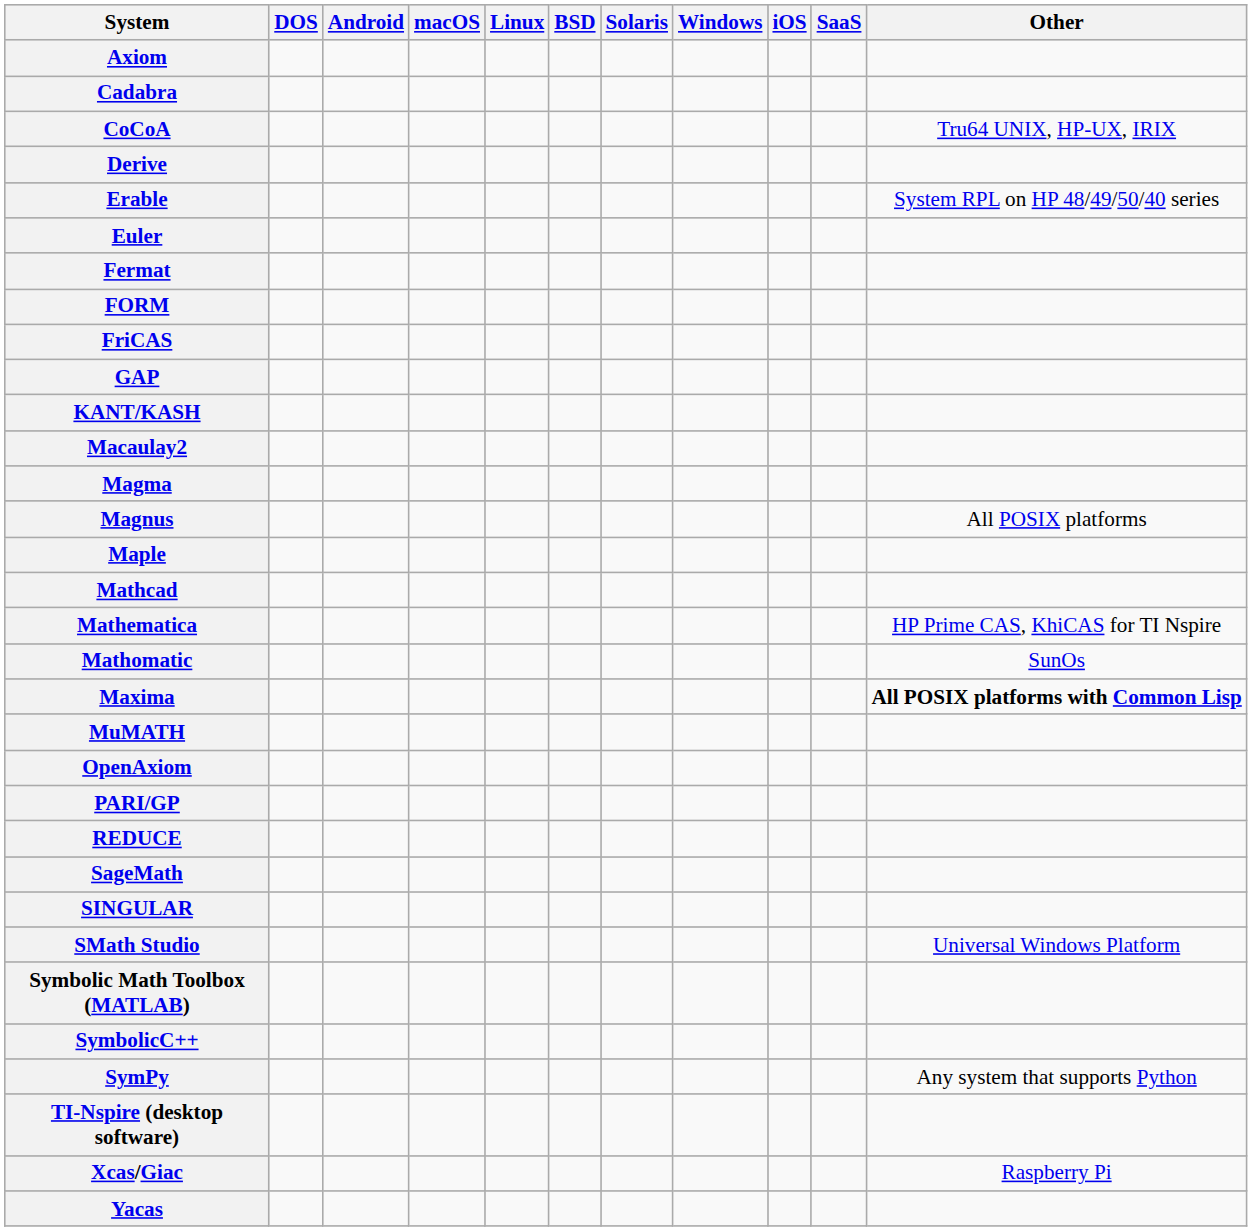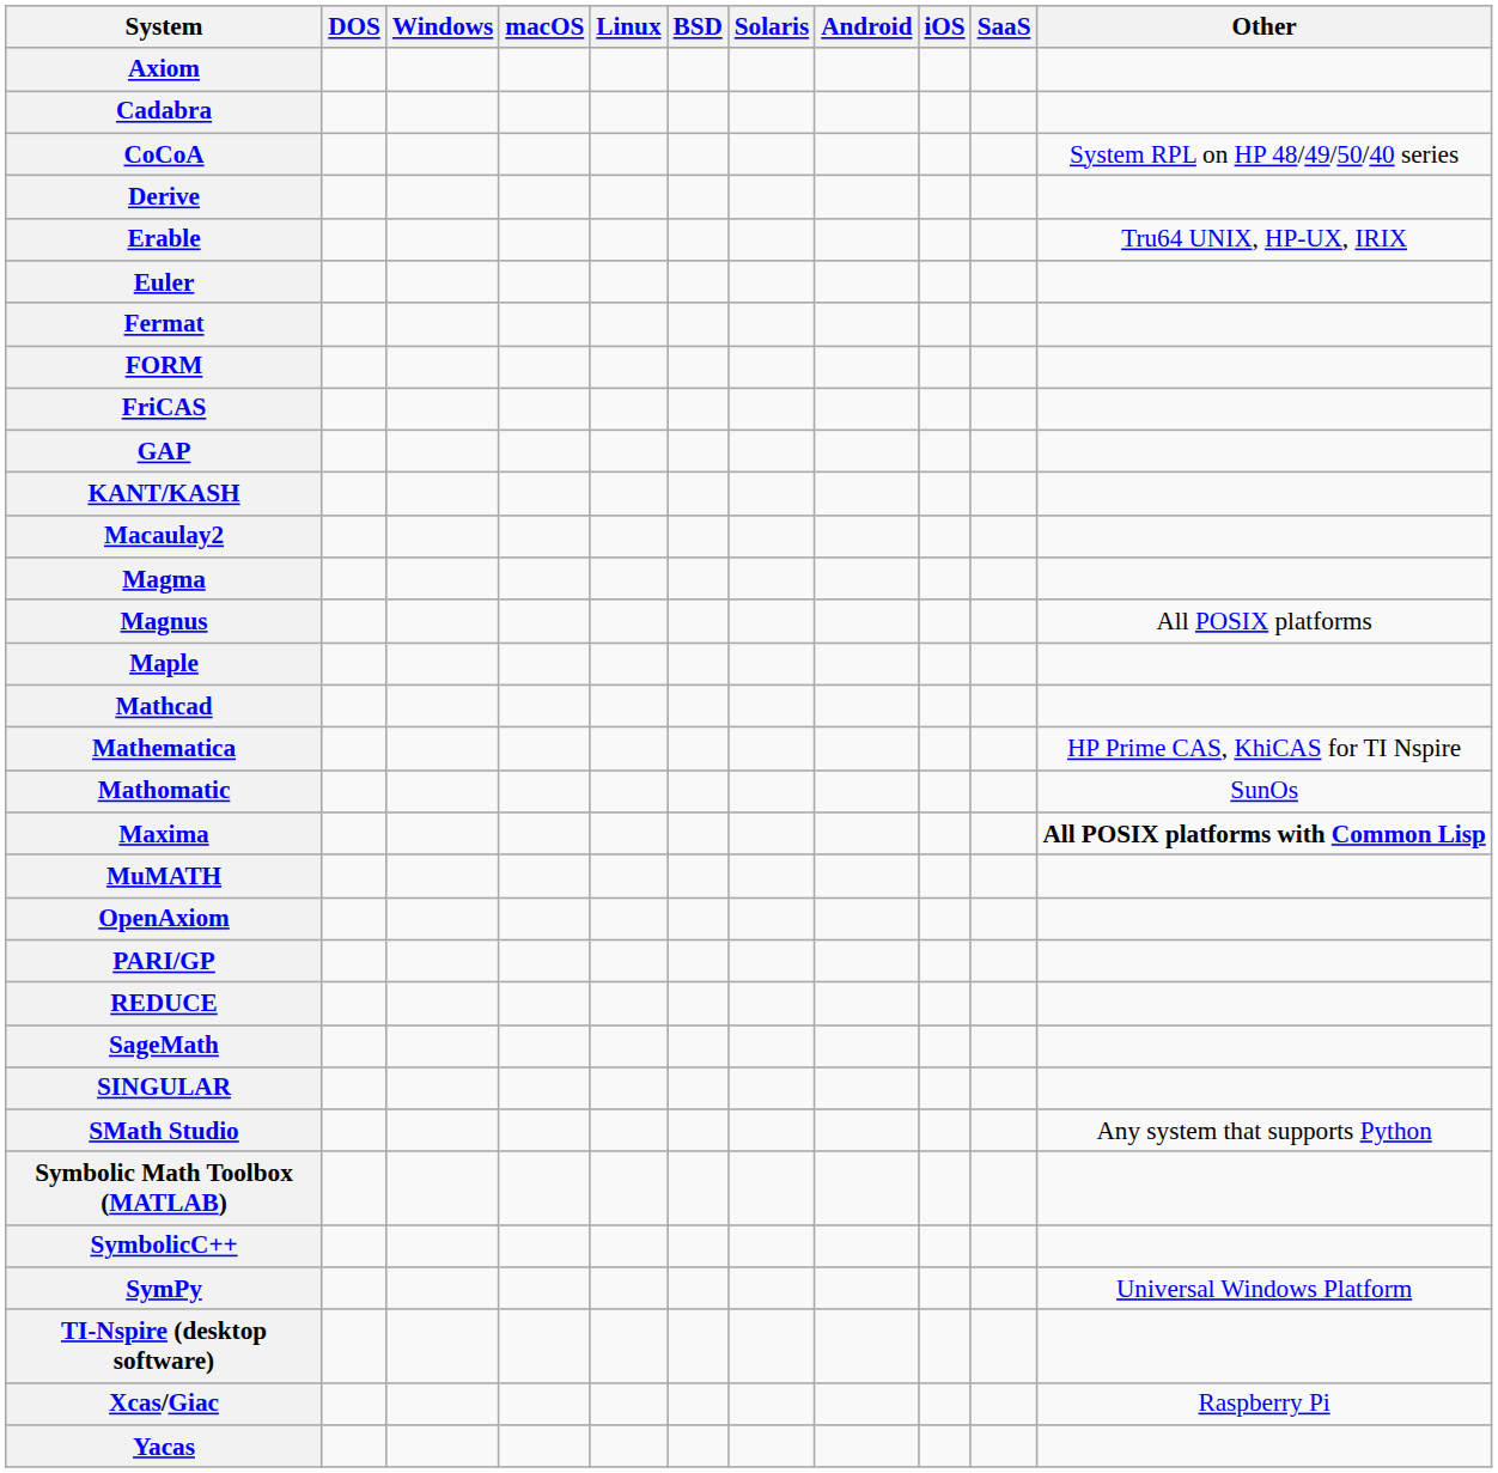 <table class="wikitable" style="font-size: smaller; text-align: center; width: auto;" class="wikitable sortable">
 <tr>
 <th style="width: 12em">System</th>
 <th><a href='#'>DOS</a></th>
-<th><a href='#'>Android</a></th>
+<th><a href='#'>Windows</a></th>
 <th><a href='#'>macOS</a></th>
 <th><a href='#'>Linux</a></th>
 <th><a href='#'>BSD</a></th>
 <th><a href='#'>Solaris</a></th>
-<th><a href='#'>Windows</a></th>
+<th><a href='#'>Android</a></th>
 <th><a href='#'>iOS</a></th>
 <th><a href='#'>SaaS</a></th>
 <th>Other</th>
 </tr>
 <tr>
 <th><a href='#'>Axiom</a></th>
 <td></td>
 <td></td>
 <td></td>
 <td></td>
 <td></td>
 <td></td>
 <td></td>
 <td></td>
 <td></td>
 <td></td>
 </tr>
 <tr>
 <th><a href='#'>Cadabra</a></th>
 <td></td>
 <td></td>
 <td></td>
 <td></td>
 <td></td>
 <td></td>
 <td></td>
 <td></td>
 <td></td>
 <td></td>
 </tr>
 <tr>
 <th><a href='#'>CoCoA</a></th>
 <td></td>
 <td></td>
 <td></td>
 <td></td>
 <td></td>
 <td></td>
 <td></td>
 <td></td>
 <td></td>
-<td><a href='#'>Tru64 UNIX</a>, <a href='#'>HP-UX</a>, <a href='#'>IRIX</a></td>
+<td><a href='#'>System RPL</a> on <a href='#'>HP 48</a>/<a href='#'>49</a>/<a href='#'>50</a>/<a href='#'>40</a> series</td>
 </tr>
 <tr>
 <th><a href='#'>Derive</a></th>
 <td></td>
 <td></td>
 <td></td>
 <td></td>
 <td></td>
 <td></td>
 <td></td>
 <td></td>
 <td></td>
 <td></td>
 </tr>
 <tr>
 <th><a href='#'>Erable</a></th>
 <td></td>
 <td></td>
 <td></td>
 <td></td>
 <td></td>
 <td></td>
 <td></td>
 <td></td>
 <td></td>
-<td><a href='#'>System RPL</a> on <a href='#'>HP 48</a>/<a href='#'>49</a>/<a href='#'>50</a>/<a href='#'>40</a> series</td>
+<td><a href='#'>Tru64 UNIX</a>, <a href='#'>HP-UX</a>, <a href='#'>IRIX</a></td>
 </tr>
 <tr>
 <th><a href='#'>Euler</a></th>
 <td></td>
 <td></td>
 <td></td>
 <td></td>
 <td></td>
 <td></td>
 <td></td>
 <td></td>
 <td></td>
 <td></td>
 </tr>
 <tr>
 <th><a href='#'>Fermat</a></th>
 <td></td>
 <td></td>
 <td></td>
 <td></td>
 <td></td>
 <td></td>
 <td></td>
 <td></td>
 <td></td>
 <td></td>
 </tr>
 <tr>
 <th><a href='#'>FORM</a></th>
 <td></td>
 <td></td>
 <td></td>
 <td></td>
 <td></td>
 <td></td>
 <td></td>
 <td></td>
 <td></td>
 <td></td>
 </tr>
 <tr>
 <th><a href='#'>FriCAS</a></th>
 <td></td>
 <td></td>
 <td></td>
 <td></td>
 <td></td>
 <td></td>
 <td></td>
 <td></td>
 <td></td>
 <td></td>
 </tr>
 <tr>
 <th><a href='#'>GAP</a></th>
 <td></td>
 <td></td>
 <td></td>
 <td></td>
 <td></td>
 <td></td>
 <td></td>
 <td></td>
 <td></td>
 <td></td>
 </tr>
 <tr>
 <th><a href='#'>KANT/KASH</a></th>
 <td></td>
 <td></td>
 <td></td>
 <td></td>
 <td></td>
 <td></td>
 <td></td>
 <td></td>
 <td></td>
 <td></td>
 </tr>
 <tr>
 <th><a href='#'>Macaulay2</a></th>
 <td></td>
 <td></td>
 <td></td>
 <td></td>
 <td></td>
 <td></td>
 <td></td>
 <td></td>
 <td></td>
 <td></td>
 </tr>
 <tr>
 <th><a href='#'>Magma</a></th>
 <td></td>
 <td></td>
 <td></td>
 <td></td>
 <td></td>
 <td></td>
 <td></td>
 <td></td>
 <td></td>
 <td></td>
 </tr>
 <tr>
 <th><a href='#'>Magnus</a></th>
 <td></td>
 <td></td>
 <td></td>
 <td></td>
 <td></td>
 <td></td>
 <td></td>
 <td></td>
 <td></td>
 <td>All <a href='#'>POSIX</a> platforms</td>
 </tr>
 <tr>
 <th><a href='#'>Maple</a></th>
 <td></td>
 <td></td>
 <td></td>
 <td></td>
 <td></td>
 <td></td>
 <td></td>
 <td></td>
 <td></td>
 <td></td>
 </tr>
 <tr>
 <th><a href='#'>Mathcad</a></th>
 <td></td>
 <td></td>
 <td></td>
 <td></td>
 <td></td>
 <td></td>
 <td></td>
 <td></td>
 <td></td>
 <td></td>
 </tr>
 <tr>
 <th><a href='#'>Mathematica</a></th>
 <td></td>
 <td></td>
 <td></td>
 <td></td>
 <td></td>
 <td></td>
 <td></td>
 <td></td>
 <td></td>
 <td><a href='#'>HP Prime CAS</a>, <a href='#'>KhiCAS</a> for TI Nspire</td>
 </tr>
 <tr>
 <th><a href='#'>Mathomatic</a></th>
 <td></td>
 <td></td>
 <td></td>
 <td></td>
 <td></td>
 <td></td>
 <td></td>
 <td></td>
 <td></td>
 <td><a href='#'>SunOs</a></td>
 </tr>
 <tr>
 <th><a href='#'>Maxima</a></th>
 <td></td>
 <td></td>
 <td></td>
 <td></td>
 <td></td>
 <td></td>
 <td></td>
 <td></td>
 <td></td>
 <td><strong>All POSIX platforms with <a href='#'>Common Lisp</a></strong></td>
 </tr>
 <tr>
 <th><a href='#'>MuMATH</a></th>
 <td></td>
 <td></td>
 <td></td>
 <td></td>
 <td></td>
 <td></td>
 <td></td>
 <td></td>
 <td></td>
 <td></td>
 </tr>
 <tr>
 <th><a href='#'>OpenAxiom</a></th>
 <td></td>
 <td></td>
 <td></td>
 <td></td>
 <td></td>
 <td></td>
 <td></td>
 <td></td>
 <td></td>
 <td></td>
 </tr>
 <tr>
 <th><a href='#'>PARI/GP</a></th>
 <td></td>
 <td></td>
 <td></td>
 <td></td>
 <td></td>
 <td></td>
 <td></td>
 <td></td>
 <td></td>
 <td></td>
 </tr>
 <tr>
 <th><a href='#'>REDUCE</a></th>
 <td></td>
 <td></td>
 <td></td>
 <td></td>
 <td></td>
 <td></td>
 <td></td>
 <td></td>
 <td></td>
 <td></td>
 </tr>
 <tr>
 <th><a href='#'>SageMath</a></th>
 <td></td>
 <td></td>
 <td></td>
 <td></td>
 <td></td>
 <td></td>
 <td></td>
 <td></td>
 <td></td>
 <td></td>
 </tr>
 <tr>
 <th><a href='#'>SINGULAR</a></th>
 <td></td>
 <td></td>
 <td></td>
 <td></td>
 <td></td>
 <td></td>
 <td></td>
 <td></td>
 <td></td>
 <td></td>
 </tr>
 <tr>
 <th><a href='#'>SMath Studio</a></th>
 <td></td>
 <td></td>
 <td></td>
 <td></td>
 <td></td>
 <td></td>
 <td></td>
 <td></td>
 <td></td>
-<td><a href='#'>Universal Windows Platform</a></td>
+<td>Any system that supports <a href='#'>Python</a></td>
 </tr>
 <tr>
 <th>Symbolic Math Toolbox (<a href='#'>MATLAB</a>)</th>
 <td></td>
 <td></td>
 <td></td>
 <td></td>
 <td></td>
 <td></td>
 <td></td>
 <td></td>
 <td></td>
 <td></td>
 </tr>
 <tr>
 <th><a href='#'>SymbolicC++</a></th>
 <td></td>
 <td></td>
 <td></td>
 <td></td>
 <td></td>
 <td></td>
 <td></td>
 <td></td>
 <td></td>
 <td></td>
 </tr>
 <tr>
 <th><a href='#'>SymPy</a></th>
 <td></td>
 <td></td>
 <td></td>
 <td></td>
 <td></td>
 <td></td>
 <td></td>
 <td></td>
 <td></td>
-<td>Any system that supports <a href='#'>Python</a></td>
+<td><a href='#'>Universal Windows Platform</a></td>
 </tr>
 <tr>
 <th><a href='#'>TI-Nspire</a> (desktop software)</th>
 <td></td>
 <td></td>
 <td></td>
 <td></td>
 <td></td>
 <td></td>
 <td></td>
 <td></td>
 <td></td>
 <td></td>
 </tr>
 <tr>
 <th><a href='#'>Xcas</a>/<a href='#'>Giac</a></th>
 <td></td>
 <td></td>
 <td></td>
 <td></td>
 <td></td>
 <td></td>
 <td></td>
 <td></td>
 <td></td>
 <td><a href='#'>Raspberry Pi</a></td>
 </tr>
 <tr>
 <th><a href='#'>Yacas</a></th>
 <td></td>
 <td></td>
 <td></td>
 <td></td>
 <td></td>
 <td></td>
 <td></td>
 <td></td>
 <td></td>
 <td></td>
 </tr>
 </table>
